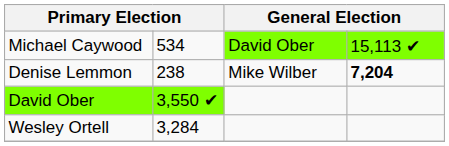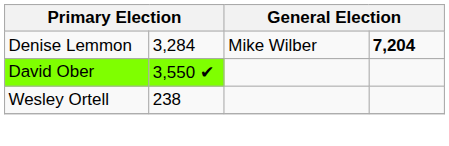 <table class=wikitable>
 <tr>
 <th scope="col" width="200px" colspan=2>Primary Election</th>
 <th scope="col" width="200px" colspan=2>General Election</th>
 </tr>
 <tr>
-<td>Michael Caywood</td>
-<td>534</td>
-<td bgcolor="chartreuse">David Ober</td>
-<td bgcolor="chartreuse">15,113 ✔</td>
-</tr>
-<tr>
 <td>Denise Lemmon</td>
-<td>238</td>
+<td>3,284</td>
 <td>Mike Wilber</td>
 <td><strong>7,204</strong></td>
 </tr>
 <tr>
 <td bgcolor="chartreuse">David Ober</td>
 <td bgcolor="chartreuse">3,550 ✔</td>
 <td></td>
 <td></td>
 </tr>
 <tr>
 <td>Wesley Ortell</td>
-<td>3,284</td>
+<td>238</td>
 <td></td>
 <td></td>
 </tr>
 <tr>
 </tr>
 </table>
